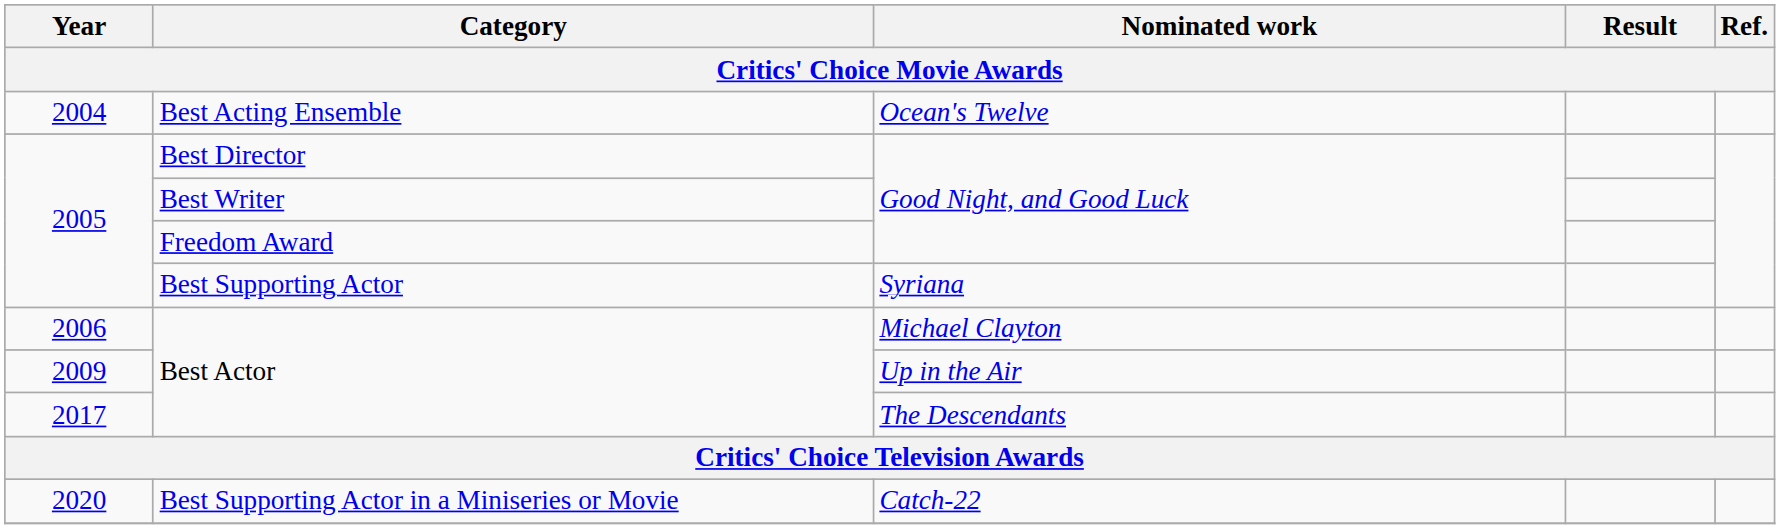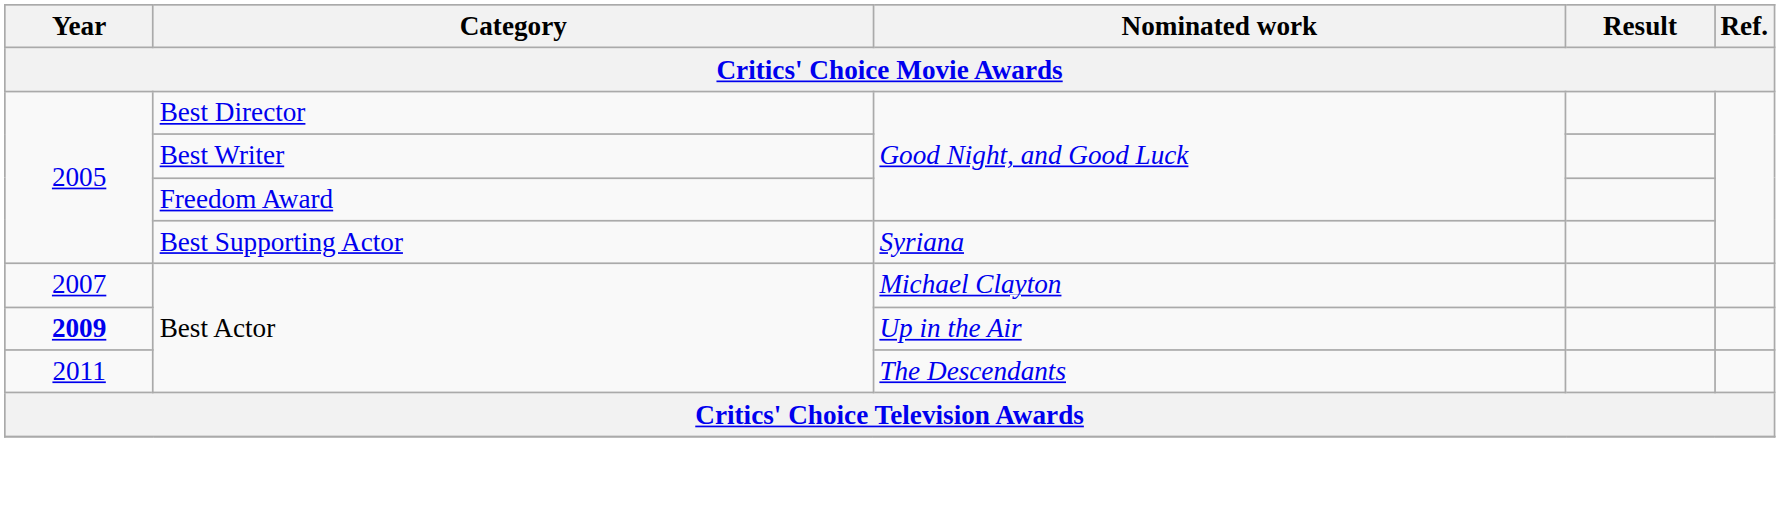 <table class=wikitable>
 <tr>
 <th scope="col" style="width:5em;">Year</th>
 <th scope="col" style="width:26em;">Category</th>
 <th scope="col" style="width:25em;">Nominated work</th>
 <th scope="col" style="width:5em;">Result</th>
 <th>Ref.</th>
 </tr>
 <tr>
 <th colspan=5><a href='#'>Critics' Choice Movie Awards</a></th>
-</tr>
-<tr>
-<td style="text-align:center;"><a href='#'>2004</a></td>
-<td><a href='#'>Best Acting Ensemble</a></td>
-<td><em><a href='#'>Ocean's Twelve</a></em></td>
-<td></td>
-<td style="text-align:center;"></td>
 </tr>
 <tr>
 <td style="text-align:center;", rowspan=4><a href='#'>2005</a></td>
 <td><a href='#'>Best Director</a></td>
 <td rowspan=3><em><a href='#'>Good Night, and Good Luck</a></em></td>
 <td></td>
 <td style="text-align:center;", rowspan=4></td>
 </tr>
 <tr>
 <td><a href='#'>Best Writer</a></td>
 <td></td>
 </tr>
 <tr>
 <td><a href='#'>Freedom Award</a></td>
 <td></td>
 </tr>
 <tr>
 <td><a href='#'>Best Supporting Actor</a></td>
 <td><em><a href='#'>Syriana</a></em></td>
 <td></td>
 </tr>
 <tr>
-<td style="text-align:center;"><a href='#'>2006</a></td>
+<td style="text-align:center;"><a href='#'>2007</a></td>
 <td rowspan=3>Best Actor</td>
 <td><em><a href='#'>Michael Clayton</a></em></td>
 <td></td>
 <td style="text-align:center;"></td>
 </tr>
 <tr>
-<td style="text-align:center;"><a href='#'>2009</a></td>
+<td style="text-align:center;"><strong><a href='#'>2009</a></strong></td>
 <td><em><a href='#'>Up in the Air</a></em></td>
 <td></td>
 <td style="text-align:center;"></td>
 </tr>
 <tr>
-<td style="text-align:center;"><a href='#'>2017</a></td>
+<td style="text-align:center;"><a href='#'>2011</a></td>
 <td><em><a href='#'>The Descendants</a></em></td>
 <td></td>
 <td style="text-align:center;"></td>
 </tr>
 <tr>
 <th colspan=5><a href='#'>Critics' Choice Television Awards</a></th>
 </tr>
 <tr>
-<td style="text-align:center;"><a href='#'>2020</a></td>
-<td><a href='#'>Best Supporting Actor in a Miniseries or Movie</a></td>
-<td><em><a href='#'>Catch-22</a></em></td>
-<td></td>
-<td style="text-align:center;"></td>
-</tr>
-<tr>
 </tr>
 </table>
